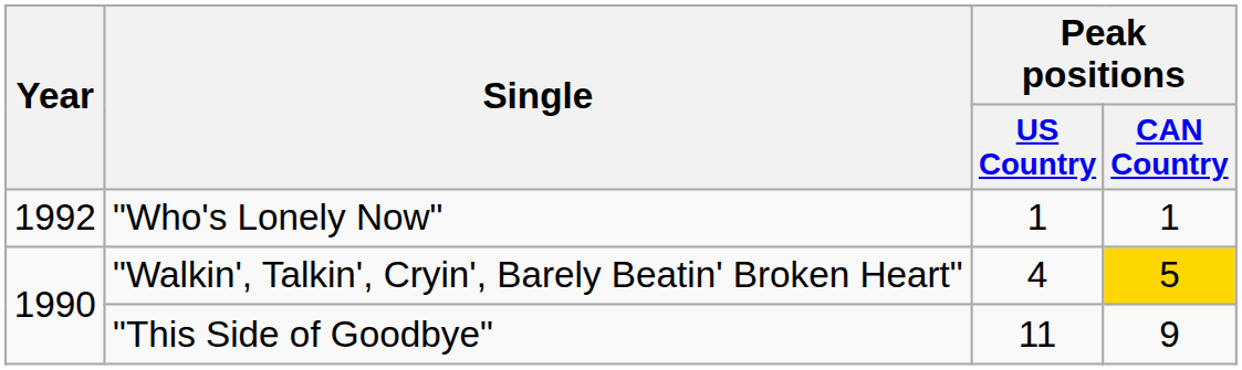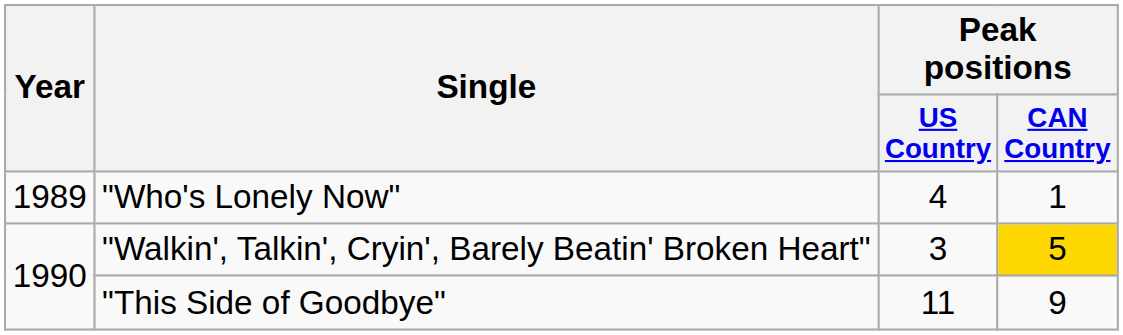 <table class="wikitable" style="text-align:center;">
 <tr>
 <th rowspan="2">Year</th>
 <th rowspan="2">Single</th>
 <th colspan="2">Peak positions</th>
 </tr>
 <tr style="font-size:smaller;">
 <th width="50"><a href='#'>US Country</a></th>
 <th width="50"><a href='#'>CAN Country</a></th>
 </tr>
 <tr>
-<td>1992</td>
+<td>1989</td>
 <td align="left">"Who's Lonely Now"</td>
-<td>1</td>
+<td>4</td>
 <td>1</td>
 </tr>
 <tr>
 <td rowspan="2">1990</td>
 <td align="left">"Walkin', Talkin', Cryin', Barely Beatin' Broken Heart"</td>
-<td>4</td>
+<td>3</td>
 <td style="background: gold;">5</td>
 </tr>
 <tr>
 <td align="left">"This Side of Goodbye"</td>
 <td>11</td>
 <td>9</td>
 </tr>
 </table>
